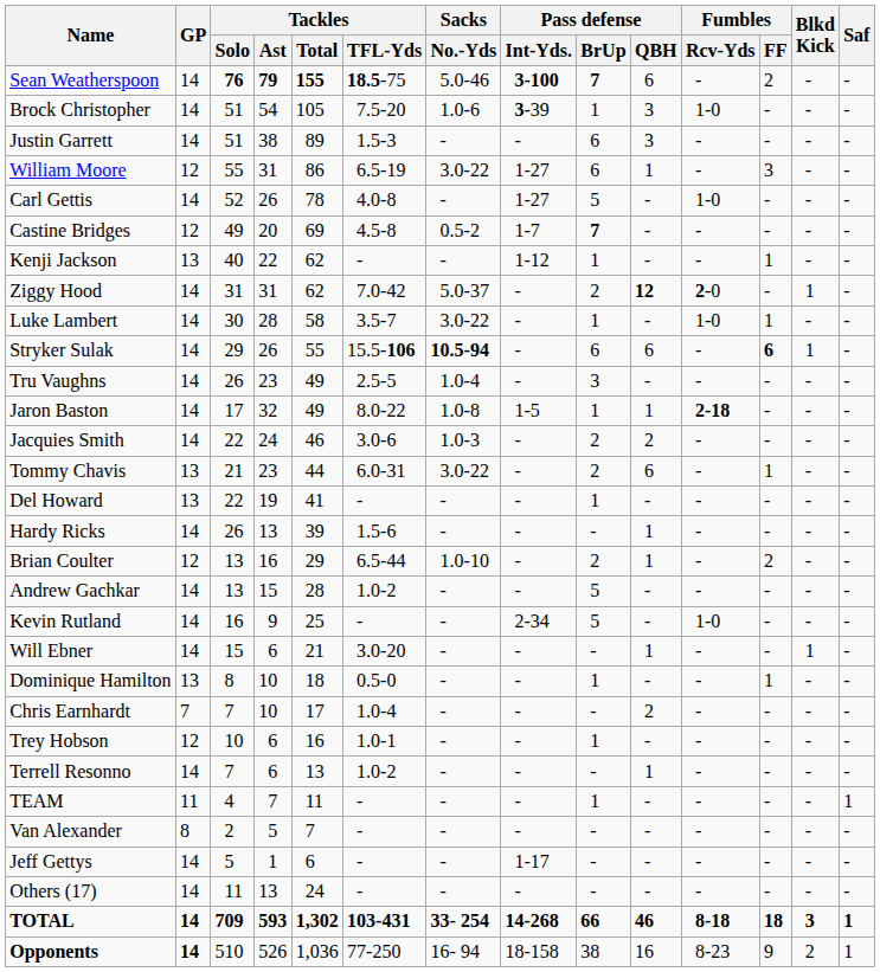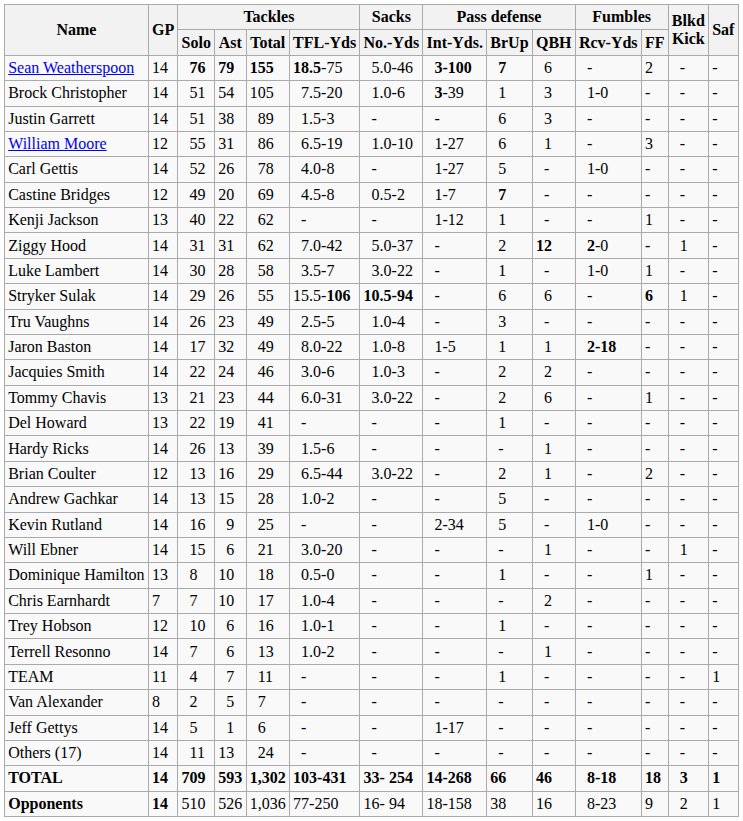 <table class="wikitable" style="white-space:nowrap;">
 <tr>
 <th rowspan="2">Name</th>
 <th rowspan="2">GP</th>
 <th colspan="4">Tackles</th>
 <th>Sacks</th>
 <th colspan="3">Pass defense</th>
 <th colspan="2">Fumbles</th>
 <th rowspan="2">Blkd<br> Kick</th>
 <th rowspan="2">Saf</th>
 </tr>
 <tr>
 <th>Solo</th>
 <th>Ast</th>
 <th>Total</th>
 <th>TFL-Yds</th>
 <th>No.-Yds</th>
 <th>Int-Yds.</th>
 <th>BrUp</th>
 <th>QBH</th>
 <th>Rcv-Yds</th>
 <th>FF</th>
 </tr>
 <tr>
 <td><a href='#'>Sean Weatherspoon</a></td>
 <td>14</td>
 <td>  <strong>76</strong></td>
 <td><strong>79</strong></td>
 <td><strong>155</strong></td>
 <td><strong>18.5</strong>-75</td>
 <td>  5.0-46</td>
 <td>  <strong>3-100</strong></td>
 <td>  <strong>7</strong></td>
 <td>  6</td>
 <td>   -</td>
 <td>2</td>
 <td>  -</td>
 <td>-</td>
 </tr>
 <tr>
 <td>Brock Christopher</td>
 <td>14</td>
 <td>  51</td>
 <td>54</td>
 <td>105</td>
 <td>  7.5-20</td>
 <td>  1.0-6</td>
 <td>  <strong>3</strong>-39</td>
 <td>  1</td>
 <td>  3</td>
 <td>  1-0</td>
 <td>-</td>
 <td>  -</td>
 <td>-</td>
 </tr>
 <tr>
 <td>Justin Garrett</td>
 <td>14</td>
 <td>  51</td>
 <td>38</td>
 <td>  89</td>
 <td>  1.5-3</td>
 <td>   -</td>
 <td>   -</td>
 <td>  6</td>
 <td>  3</td>
 <td>   -</td>
 <td>-</td>
 <td>  -</td>
 <td>-</td>
 </tr>
 <tr>
 <td><a href='#'>William Moore</a></td>
 <td>12</td>
 <td>  55</td>
 <td>31</td>
 <td>  86</td>
 <td>  6.5-19</td>
-<td>  3.0-22</td>
+<td>  1.0-10</td>
 <td>  1-27</td>
 <td>  6</td>
 <td>  1</td>
 <td>   -</td>
 <td>3</td>
 <td>  -</td>
 <td>-</td>
 </tr>
 <tr>
 <td>Carl Gettis</td>
 <td>14</td>
 <td>  52</td>
 <td>26</td>
 <td>  78</td>
 <td>  4.0-8</td>
 <td>   -</td>
 <td>  1-27</td>
 <td>  5</td>
 <td>  -</td>
 <td>  1-0</td>
 <td>-</td>
 <td>  -</td>
 <td>-</td>
 </tr>
 <tr>
 <td>Castine Bridges</td>
 <td>12</td>
 <td>  49</td>
 <td>20</td>
 <td>  69</td>
 <td>  4.5-8</td>
 <td>  0.5-2</td>
 <td>  1-7</td>
 <td>  <strong>7</strong></td>
 <td>  -</td>
 <td>   -</td>
 <td>-</td>
 <td>  -</td>
 <td>-</td>
 </tr>
 <tr>
 <td>Kenji Jackson</td>
 <td>13</td>
 <td>  40</td>
 <td>22</td>
 <td>  62</td>
 <td>   -</td>
 <td>   -</td>
 <td>  1-12</td>
 <td>  1</td>
 <td>  -</td>
 <td>   -</td>
 <td>1</td>
 <td>  -</td>
 <td>-</td>
 </tr>
 <tr>
 <td>Ziggy Hood</td>
 <td>14</td>
 <td>  31</td>
 <td>31</td>
 <td>  62</td>
 <td>  7.0-42</td>
 <td>  5.0-37</td>
 <td>   -</td>
 <td>  2</td>
 <td><strong>12</strong></td>
 <td>  <strong>2</strong>-0</td>
 <td>-</td>
 <td>  1</td>
 <td>-</td>
 </tr>
 <tr>
 <td>Luke Lambert</td>
 <td>14</td>
 <td>  30</td>
 <td>28</td>
 <td>  58</td>
 <td>  3.5-7</td>
 <td>  3.0-22</td>
 <td>   -</td>
 <td>  1</td>
 <td>  -</td>
 <td>  1-0</td>
 <td>1</td>
 <td>  -</td>
 <td>-</td>
 </tr>
 <tr>
 <td>Stryker Sulak</td>
 <td>14</td>
 <td>  29</td>
 <td>26</td>
 <td>  55</td>
 <td>15.5-<strong>106</strong></td>
 <td><strong>10.5-94</strong></td>
 <td>   -</td>
 <td>  6</td>
 <td>  6</td>
 <td>   -</td>
 <td><strong>6</strong></td>
 <td>  1</td>
 <td>-</td>
 </tr>
 <tr>
 <td>Tru Vaughns</td>
 <td>14</td>
 <td>  26</td>
 <td>23</td>
 <td>  49</td>
 <td>  2.5-5</td>
 <td>  1.0-4</td>
 <td>   -</td>
 <td>  3</td>
 <td>  -</td>
 <td>   -</td>
 <td>-</td>
 <td>  -</td>
 <td>-</td>
 </tr>
 <tr>
 <td>Jaron Baston</td>
 <td>14</td>
 <td>  17</td>
 <td>32</td>
 <td>  49</td>
 <td>  8.0-22</td>
 <td>  1.0-8</td>
 <td>  1-5</td>
 <td>  1</td>
 <td>  1</td>
 <td>  <strong>2-18</strong></td>
 <td>-</td>
 <td>  -</td>
 <td>-</td>
 </tr>
 <tr>
 <td>Jacquies Smith</td>
 <td>14</td>
 <td>  22</td>
 <td>24</td>
 <td>  46</td>
 <td>  3.0-6</td>
 <td>  1.0-3</td>
 <td>   -</td>
 <td>  2</td>
 <td>  2</td>
 <td>   -</td>
 <td>-</td>
 <td>  -</td>
 <td>-</td>
 </tr>
 <tr>
 <td>Tommy Chavis</td>
 <td>13</td>
 <td>  21</td>
 <td>23</td>
 <td>  44</td>
 <td>  6.0-31</td>
 <td>  3.0-22</td>
 <td>   -</td>
 <td>  2</td>
 <td>  6</td>
 <td>   -</td>
 <td>1</td>
 <td>  -</td>
 <td>-</td>
 </tr>
 <tr>
 <td>Del Howard</td>
 <td>13</td>
 <td>  22</td>
 <td>19</td>
 <td>  41</td>
 <td>   -</td>
 <td>   -</td>
 <td>   -</td>
 <td>  1</td>
 <td>  -</td>
 <td>   -</td>
 <td>-</td>
 <td>  -</td>
 <td>-</td>
 </tr>
 <tr>
 <td>Hardy Ricks</td>
 <td>14</td>
 <td>  26</td>
 <td>13</td>
 <td>  39</td>
 <td>  1.5-6</td>
 <td>   -</td>
 <td>   -</td>
 <td>  -</td>
 <td>  1</td>
 <td>   -</td>
 <td>-</td>
 <td>  -</td>
 <td>-</td>
 </tr>
 <tr>
 <td>Brian Coulter</td>
 <td>12</td>
 <td>  13</td>
 <td>16</td>
 <td>  29</td>
 <td>  6.5-44</td>
-<td>  1.0-10</td>
+<td>  3.0-22</td>
 <td>   -</td>
 <td>  2</td>
 <td>  1</td>
 <td>   -</td>
 <td>2</td>
 <td>  -</td>
 <td>-</td>
 </tr>
 <tr>
 <td>Andrew Gachkar</td>
 <td>14</td>
 <td>  13</td>
 <td>15</td>
 <td>  28</td>
 <td>  1.0-2</td>
 <td>   -</td>
 <td>   -</td>
 <td>  5</td>
 <td>  -</td>
 <td>   -</td>
 <td>-</td>
 <td>  -</td>
 <td>-</td>
 </tr>
 <tr>
 <td>Kevin Rutland</td>
 <td>14</td>
 <td>  16</td>
 <td>  9</td>
 <td>  25</td>
 <td>   -</td>
 <td>   -</td>
 <td>  2-34</td>
 <td>  5</td>
 <td>  -</td>
 <td>  1-0</td>
 <td>-</td>
 <td>  -</td>
 <td>-</td>
 </tr>
 <tr>
 <td>Will Ebner</td>
 <td>14</td>
 <td>  15</td>
 <td>  6</td>
 <td>  21</td>
 <td>  3.0-20</td>
 <td>   -</td>
 <td>   -</td>
 <td>  -</td>
 <td>  1</td>
 <td>   -</td>
 <td>-</td>
 <td>  1</td>
 <td>-</td>
 </tr>
 <tr>
 <td>Dominique Hamilton</td>
 <td>13</td>
 <td>   8</td>
 <td>10</td>
 <td>  18</td>
 <td>  0.5-0</td>
 <td>   -</td>
 <td>   -</td>
 <td>  1</td>
 <td>  -</td>
 <td>   -</td>
 <td>1</td>
 <td>  -</td>
 <td>-</td>
 </tr>
 <tr>
 <td>Chris Earnhardt</td>
 <td>7</td>
 <td>   7</td>
 <td>10</td>
 <td>  17</td>
 <td>  1.0-4</td>
 <td>   -</td>
 <td>   -</td>
 <td>  -</td>
 <td>  2</td>
 <td>   -</td>
 <td>-</td>
 <td>  -</td>
 <td>-</td>
 </tr>
 <tr>
 <td>Trey Hobson</td>
 <td>12</td>
 <td>  10</td>
 <td>  6</td>
 <td>  16</td>
 <td>  1.0-1</td>
 <td>   -</td>
 <td>   -</td>
 <td>  1</td>
 <td>  -</td>
 <td>   -</td>
 <td>-</td>
 <td>  -</td>
 <td>-</td>
 </tr>
 <tr>
 <td>Terrell Resonno</td>
 <td>14</td>
 <td>   7</td>
 <td>  6</td>
 <td>  13</td>
 <td>  1.0-2</td>
 <td>   -</td>
 <td>   -</td>
 <td>  -</td>
 <td>  1</td>
 <td>   -</td>
 <td>-</td>
 <td>  -</td>
 <td>-</td>
 </tr>
 <tr>
 <td>TEAM</td>
 <td>11</td>
 <td>   4</td>
 <td>  7</td>
 <td>  11</td>
 <td>   -</td>
 <td>   -</td>
 <td>   -</td>
 <td>  1</td>
 <td>  -</td>
 <td>   -</td>
 <td>-</td>
 <td>  -</td>
 <td>1</td>
 </tr>
 <tr>
 <td>Van Alexander</td>
 <td>8</td>
 <td>   2</td>
 <td>  5</td>
 <td>   7</td>
 <td>   -</td>
 <td>   -</td>
 <td>   -</td>
 <td>  -</td>
 <td>  -</td>
 <td>   -</td>
 <td>-</td>
 <td>  -</td>
 <td>-</td>
 </tr>
 <tr>
 <td>Jeff Gettys</td>
 <td>14</td>
 <td>   5</td>
 <td>  1</td>
 <td>   6</td>
 <td>   -</td>
 <td>   -</td>
 <td>  1-17</td>
 <td>  -</td>
 <td>  -</td>
 <td>   -</td>
 <td>-</td>
 <td>  -</td>
 <td>-</td>
 </tr>
 <tr>
 <td>Others (17)</td>
 <td>14</td>
 <td>  11</td>
 <td>13</td>
 <td>  24</td>
 <td>   -</td>
 <td>   -</td>
 <td>   -</td>
 <td>  -</td>
 <td>  -</td>
 <td>   -</td>
 <td>-</td>
 <td>  -</td>
 <td>-</td>
 </tr>
 <tr>
 <td><strong>TOTAL</strong></td>
 <td><strong>14</strong></td>
 <td><strong>709</strong></td>
 <td><strong>593</strong></td>
 <td><strong>1,302</strong></td>
 <td><strong>103-431</strong></td>
 <td><strong>33- 254</strong></td>
 <td><strong>14-268</strong></td>
 <td><strong>66</strong></td>
 <td><strong>46</strong></td>
 <td>  <strong>8-18</strong></td>
 <td><strong>18</strong></td>
 <td>  <strong>3</strong></td>
 <td><strong>1</strong></td>
 </tr>
 <tr>
 <td><strong>Opponents</strong></td>
 <td><strong>14</strong></td>
 <td>510</td>
 <td>526</td>
 <td>1,036</td>
 <td>77-250</td>
 <td>16- 94</td>
 <td>18-158</td>
 <td>38</td>
 <td>16</td>
 <td>  8-23</td>
 <td>9</td>
 <td>  2</td>
 <td>1</td>
 </tr>
 </table>
